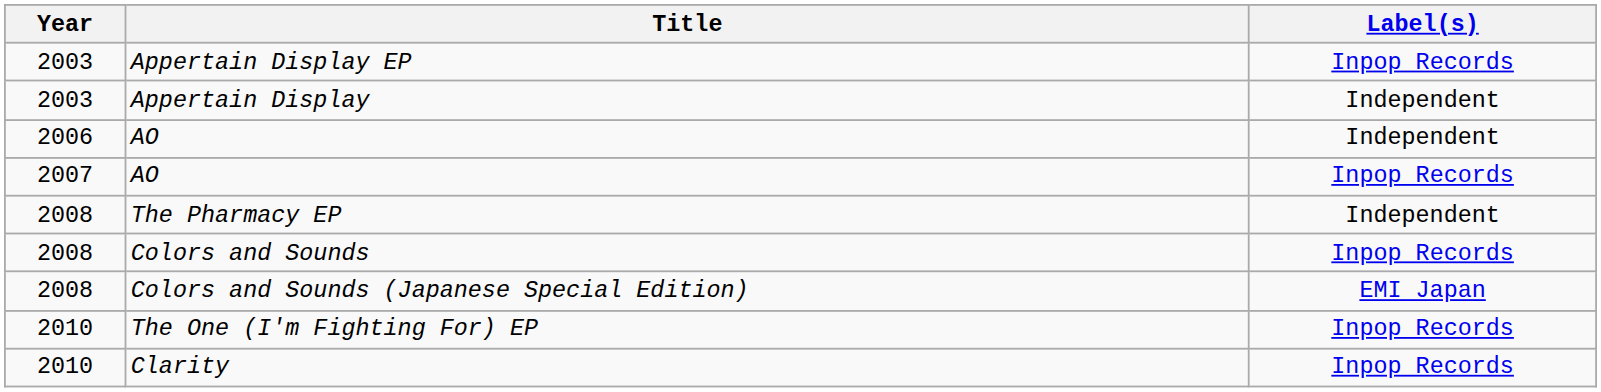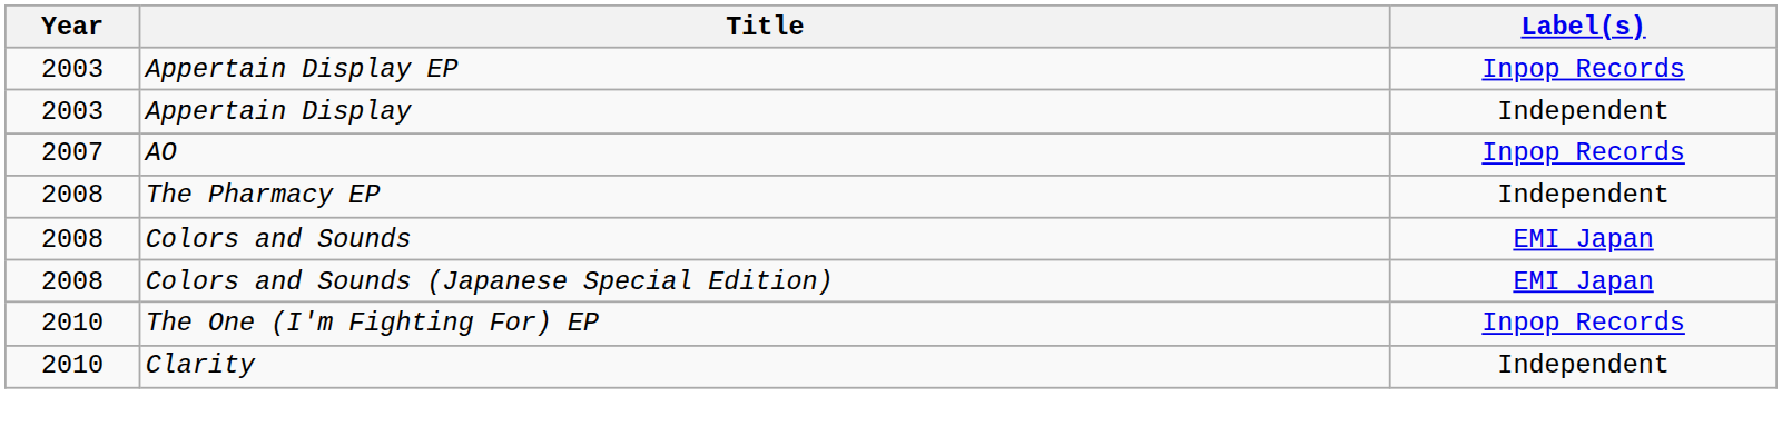 <table class="wikitable" width="70%">
 <tr>
 <th>Year</th>
 <th>Title</th>
 <th><a href='#'>Label(s)</a></th>
 </tr>
 <tr>
 <td align="center">2003</td>
 <td align="left"><em>Appertain Display EP</em></td>
 <td align="center"><a href='#'>Inpop Records</a></td>
 </tr>
 <tr>
 <td align="center">2003</td>
 <td align="left"><em>Appertain Display</em></td>
 <td align="center">Independent</td>
 </tr>
 <tr>
-<td align="center">2006</td>
-<td align="left"><em>AO</em></td>
-<td align="center">Independent</td>
-</tr>
-<tr>
 <td align="center">2007</td>
 <td align="left"><em>AO</em></td>
 <td align="center"><a href='#'>Inpop Records</a></td>
 </tr>
 <tr>
 <td align="center">2008</td>
 <td align="left"><em>The Pharmacy EP</em></td>
 <td align="center">Independent</td>
 </tr>
 <tr>
 <td align="center">2008</td>
 <td align="left"><em>Colors and Sounds</em></td>
-<td align="center"><a href='#'>Inpop Records</a></td>
+<td align="center"><a href='#'>EMI Japan</a></td>
 </tr>
 <tr>
 <td align="center">2008</td>
 <td align="left"><em>Colors and Sounds (Japanese Special Edition)</em></td>
 <td align="center"><a href='#'>EMI Japan</a></td>
 </tr>
 <tr>
 <td align="center">2010</td>
 <td align="left"><em>The One (I'm Fighting For) EP</em></td>
 <td align="center"><a href='#'>Inpop Records</a></td>
 </tr>
 <tr>
 <td align="center">2010</td>
 <td align="left"><em>Clarity</em></td>
-<td align="center"><a href='#'>Inpop Records</a></td>
+<td align="center">Independent</td>
 </tr>
 </table>
